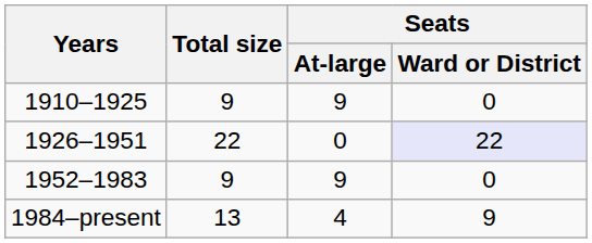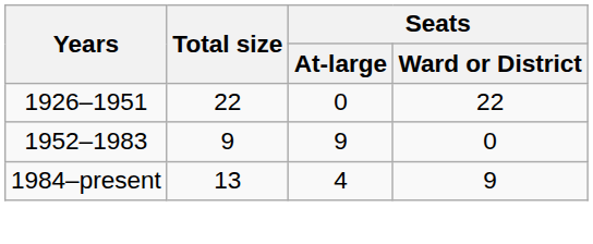 <table class=wikitable style="text-align:center">
 <tr>
 <th rowspan=2>Years</th>
 <th rowspan=2>Total size</th>
 <th colspan=2>Seats</th>
 </tr>
 <tr>
 <th>At-large</th>
 <th>Ward or District</th>
 </tr>
 <tr>
-<td>1910–1925</td>
-<td>9</td>
-<td>9</td>
-<td>0</td>
-</tr>
-<tr>
 <td>1926–1951</td>
 <td>22</td>
 <td>0</td>
-<td style="background: lavender;">22</td>
+<td>22</td>
 </tr>
 <tr>
 <td>1952–1983</td>
 <td>9</td>
 <td>9</td>
 <td>0</td>
 </tr>
 <tr>
 <td>1984–present</td>
 <td>13</td>
 <td>4</td>
 <td>9</td>
 </tr>
 </table>
